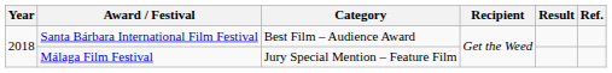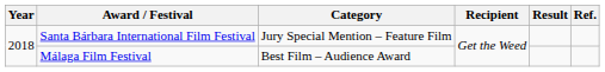 <table class="wikitable">
 <tr>
 <th>Year</th>
 <th>Award / Festival</th>
 <th>Category</th>
 <th>Recipient</th>
 <th>Result</th>
 <th>Ref.</th>
 </tr>
 <tr>
 <td rowspan="2">2018</td>
 <td><a href='#'>Santa Bárbara International Film Festival</a></td>
-<td>Best Film – Audience Award</td>
+<td>Jury Special Mention – Feature Film</td>
 <td rowspan="2"><em>Get the Weed</em></td>
 <td></td>
 <td></td>
 </tr>
 <tr>
 <td><a href='#'>Málaga Film Festival</a></td>
-<td>Jury Special Mention – Feature Film</td>
+<td>Best Film – Audience Award</td>
 <td></td>
 <td></td>
 </tr>
 </table>
